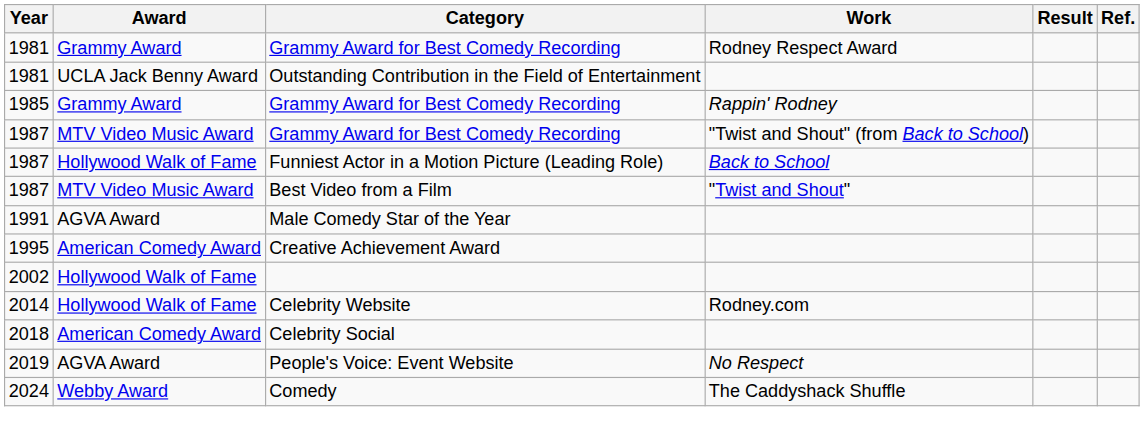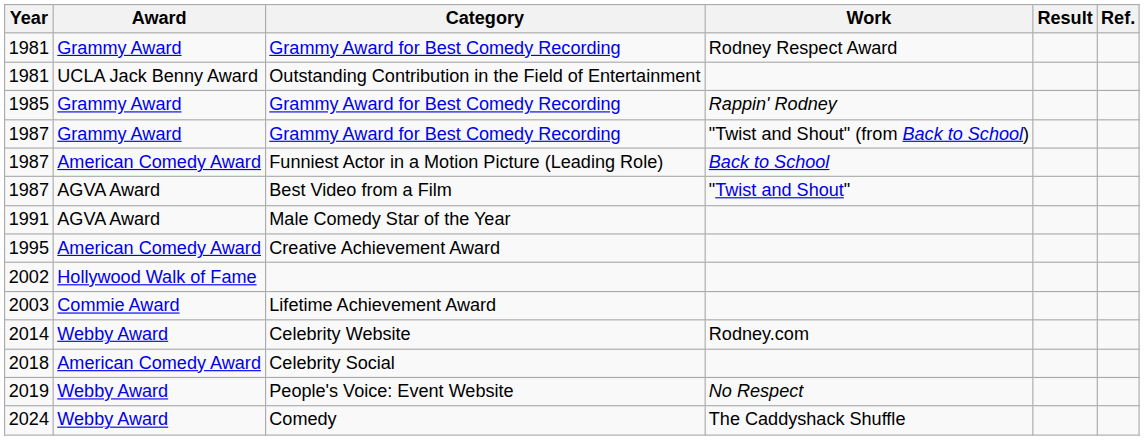 <table class="wikitable sortable">
 <tr>
 <th>Year</th>
 <th>Award</th>
 <th>Category</th>
 <th>Work</th>
 <th>Result</th>
 <th class="unsortable">Ref.</th>
 </tr>
 <tr>
 <td>1981</td>
 <td><a href='#'>Grammy Award</a></td>
 <td><a href='#'>Grammy Award for Best Comedy Recording</a></td>
 <td>Rodney Respect Award</td>
 <td></td>
 <td></td>
 </tr>
 <tr>
 <td>1981</td>
 <td>UCLA Jack Benny Award</td>
 <td>Outstanding Contribution in the Field of Entertainment</td>
 <td></td>
 <td></td>
 <td></td>
 </tr>
 <tr>
 <td>1985</td>
 <td><a href='#'>Grammy Award</a></td>
 <td><a href='#'>Grammy Award for Best Comedy Recording</a></td>
 <td><em>Rappin' Rodney</em></td>
 <td></td>
 <td></td>
 </tr>
 <tr>
 <td>1987</td>
-<td><a href='#'>MTV Video Music Award</a></td>
+<td><a href='#'>Grammy Award</a></td>
 <td><a href='#'>Grammy Award for Best Comedy Recording</a></td>
 <td>"Twist and Shout" (from <em><a href='#'>Back to School</a></em>)</td>
 <td></td>
 <td></td>
 </tr>
 <tr>
 <td>1987</td>
-<td><a href='#'>Hollywood Walk of Fame</a></td>
+<td><a href='#'>American Comedy Award</a></td>
 <td>Funniest Actor in a Motion Picture (Leading Role)</td>
 <td><em><a href='#'>Back to School</a></em></td>
 <td></td>
 <td></td>
 </tr>
 <tr>
 <td>1987</td>
-<td><a href='#'>MTV Video Music Award</a></td>
+<td>AGVA Award</td>
 <td>Best Video from a Film</td>
 <td>"<a href='#'>Twist and Shout</a>"</td>
 <td></td>
 <td></td>
 </tr>
 <tr>
 <td>1991</td>
 <td>AGVA Award</td>
 <td>Male Comedy Star of the Year</td>
 <td></td>
 <td></td>
 <td></td>
 </tr>
 <tr>
 <td>1995</td>
 <td><a href='#'>American Comedy Award</a></td>
 <td>Creative Achievement Award</td>
 <td></td>
 <td></td>
 <td></td>
 </tr>
 <tr>
 <td>2002</td>
 <td><a href='#'>Hollywood Walk of Fame</a></td>
 <td></td>
 <td></td>
 <td></td>
 <td></td>
 </tr>
 <tr>
+<td>2003</td>
+<td><a href='#'>Commie Award</a></td>
+<td>Lifetime Achievement Award</td>
+<td></td>
+<td></td>
+<td></td>
+</tr>
+<tr>
 <td>2014</td>
-<td><a href='#'>Hollywood Walk of Fame</a></td>
+<td><a href='#'>Webby Award</a></td>
 <td>Celebrity Website</td>
 <td>Rodney.com</td>
 <td></td>
 <td></td>
 </tr>
 <tr>
 <td>2018</td>
 <td><a href='#'>American Comedy Award</a></td>
 <td>Celebrity Social</td>
 <td></td>
 <td></td>
 <td></td>
 </tr>
 <tr>
 <td>2019</td>
-<td>AGVA Award</td>
+<td><a href='#'>Webby Award</a></td>
 <td>People's Voice: Event Website</td>
 <td><em>No Respect</em></td>
 <td></td>
 <td></td>
 </tr>
 <tr>
 <td>2024</td>
 <td><a href='#'>Webby Award</a></td>
 <td>Comedy</td>
 <td>The Caddyshack Shuffle</td>
 <td></td>
 <td></td>
 </tr>
 </table>
